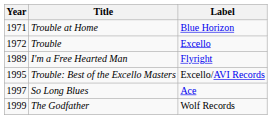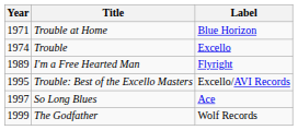 <table class="wikitable">
 <tr>
 <th>Year</th>
 <th>Title</th>
 <th>Label</th>
 </tr>
 <tr>
 <td>1971</td>
 <td><em>Trouble at Home</em></td>
 <td><a href='#'>Blue Horizon</a></td>
 </tr>
 <tr>
-<td>1972</td>
+<td>1974</td>
 <td><em>Trouble</em></td>
 <td><a href='#'>Excello</a></td>
 </tr>
 <tr>
 <td>1989</td>
 <td><em>I'm a Free Hearted Man</em></td>
 <td><a href='#'>Flyright</a></td>
 </tr>
 <tr>
 <td>1995</td>
 <td><em>Trouble: Best of the Excello Masters</em></td>
 <td>Excello/<a href='#'>AVI Records</a></td>
 </tr>
 <tr>
 <td>1997</td>
 <td><em>So Long Blues</em></td>
 <td><a href='#'>Ace</a></td>
 </tr>
 <tr>
 <td>1999</td>
 <td><em>The Godfather</em></td>
 <td>Wolf Records</td>
 </tr>
 </table>
